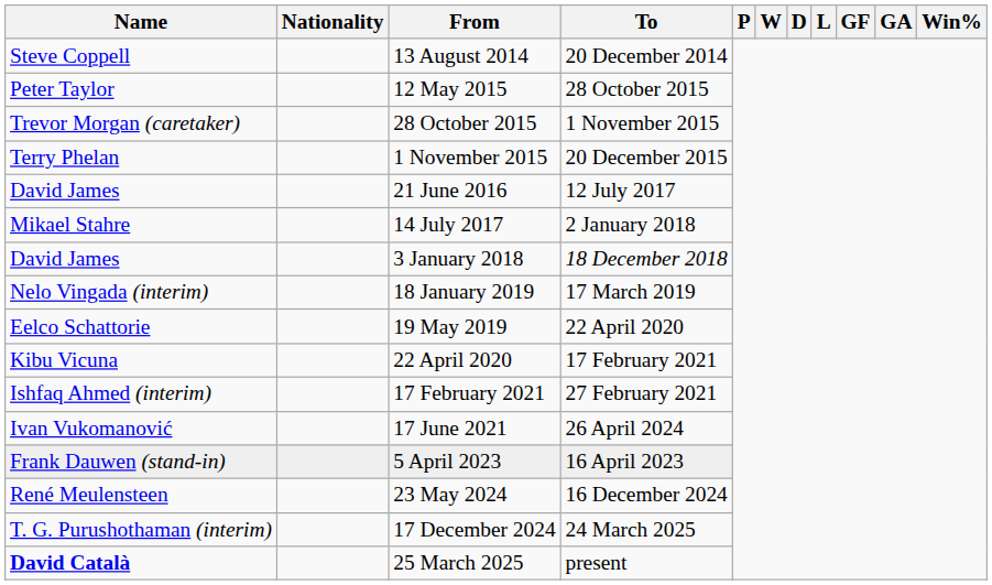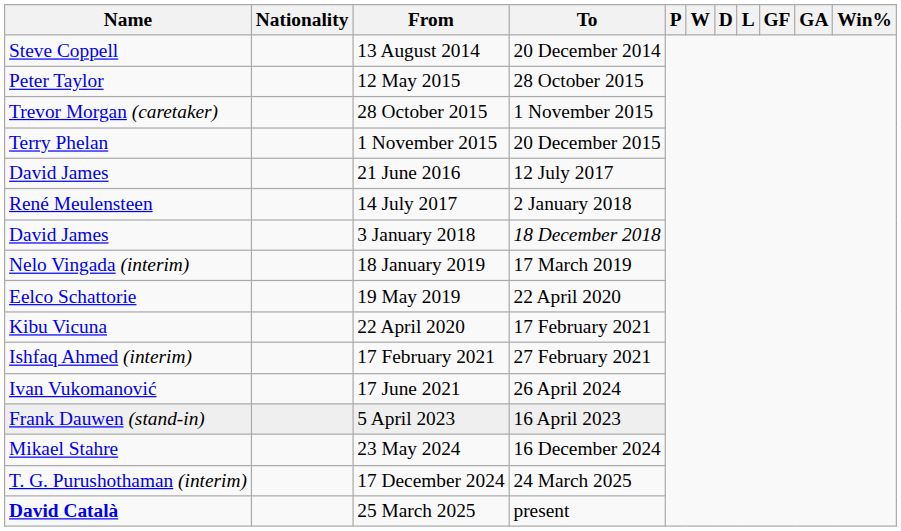 <table class="wikitable plainrowheaders sortable" style="text-align:center">
 <tr>
 <th>Name</th>
 <th>Nationality</th>
 <th>From</th>
 <th class="unsortable">To</th>
 <th>P</th>
 <th>W</th>
 <th>D</th>
 <th>L</th>
 <th>GF</th>
 <th>GA</th>
 <th>Win%</th>
 </tr>
 <tr>
 <td scope=row style=text-align:left><a href='#'>Steve Coppell</a></td>
 <td align=left></td>
 <td align=left>13 August 2014</td>
 <td align=left>20 December 2014<br></td>
 </tr>
 <tr>
 <td scope=row style=text-align:left><a href='#'>Peter Taylor</a></td>
 <td align=left></td>
 <td align=left>12 May 2015</td>
 <td align=left>28 October 2015<br></td>
 </tr>
 <tr>
 <td scope=row style=text-align:left><a href='#'>Trevor Morgan</a> <em>(caretaker)</em></td>
 <td align=left></td>
 <td align=left>28 October 2015</td>
 <td align=left>1 November 2015<br></td>
 </tr>
 <tr>
 <td scope=row style=text-align:left><a href='#'>Terry Phelan</a></td>
 <td align=left></td>
 <td align=left>1 November 2015</td>
 <td align=left>20 December 2015<br></td>
 </tr>
 <tr>
 <td scope=row style=text-align:left><a href='#'>David James</a></td>
 <td align=left></td>
 <td align=left>21 June 2016</td>
 <td align=left>12 July 2017<br></td>
 </tr>
 <tr>
-<td scope=row style=text-align:left><a href='#'>Mikael Stahre</a></td>
+<td scope=row style=text-align:left><a href='#'>René Meulensteen</a></td>
 <td align=left></td>
 <td align=left>14 July 2017</td>
 <td align=left>2 January 2018<br></td>
 </tr>
 <tr>
 <td scope=row style=text-align:left><a href='#'>David James</a></td>
 <td align=left></td>
 <td align=left>3 January 2018</td>
 <td align=left><em>18 December 2018</em><br></td>
 </tr>
 <tr>
 <td scope=row style=text-align:left><a href='#'>Nelo Vingada</a> <em>(interim)</em></td>
 <td align=left></td>
 <td align=left>18 January 2019</td>
 <td align=left>17 March 2019<br></td>
 </tr>
 <tr>
 <td scope=row style=text-align:left><a href='#'>Eelco Schattorie</a></td>
 <td align=left></td>
 <td align=left>19 May 2019</td>
 <td align=left>22 April 2020<br></td>
 </tr>
 <tr>
 <td scope=row style=text-align:left><a href='#'>Kibu Vicuna</a></td>
 <td align=left></td>
 <td align=left>22 April 2020</td>
 <td align=left>17 February 2021<br></td>
 </tr>
 <tr>
 <td scope=row style=text-align:left><a href='#'>Ishfaq Ahmed</a> <em>(interim)</em></td>
 <td align=left></td>
 <td align=left>17 February 2021</td>
 <td align=left>27 February 2021<br></td>
 </tr>
 <tr>
 <td scope=row style=text-align:left><a href='#'>Ivan Vukomanović</a></td>
 <td align=left></td>
 <td align=left>17 June 2021</td>
 <td align=left>26 April 2024<br></td>
 </tr>
 <tr bgcolor="#EFEFEF">
 <td scope=row style=text-align:left><a href='#'>Frank Dauwen</a> <em>(stand-in)</em></td>
 <td align=left></td>
 <td align=left>5 April 2023</td>
 <td align=left>16 April 2023<br></td>
 </tr>
 <tr>
-<td scope=row style=text-align:left><a href='#'>René Meulensteen</a></td>
+<td scope=row style=text-align:left><a href='#'>Mikael Stahre</a></td>
 <td align=left></td>
 <td align=left>23 May 2024</td>
 <td align=left>16 December 2024<br></td>
 </tr>
 <tr>
 <td scope="row" style="text-align:left"><a href='#'>T. G. Purushothaman</a>  <em>(interim)</em></td>
 <td align="left"></td>
 <td align="left">17 December 2024</td>
 <td align="left">24 March 2025<br></td>
 </tr>
 <tr>
 <td scope="row" style="text-align:left"><a href='#'><strong>David Català</strong></a></td>
 <td align="left"></td>
 <td align="left">25 March 2025</td>
 <td align="left">present<br></td>
 </tr>
 </table>
